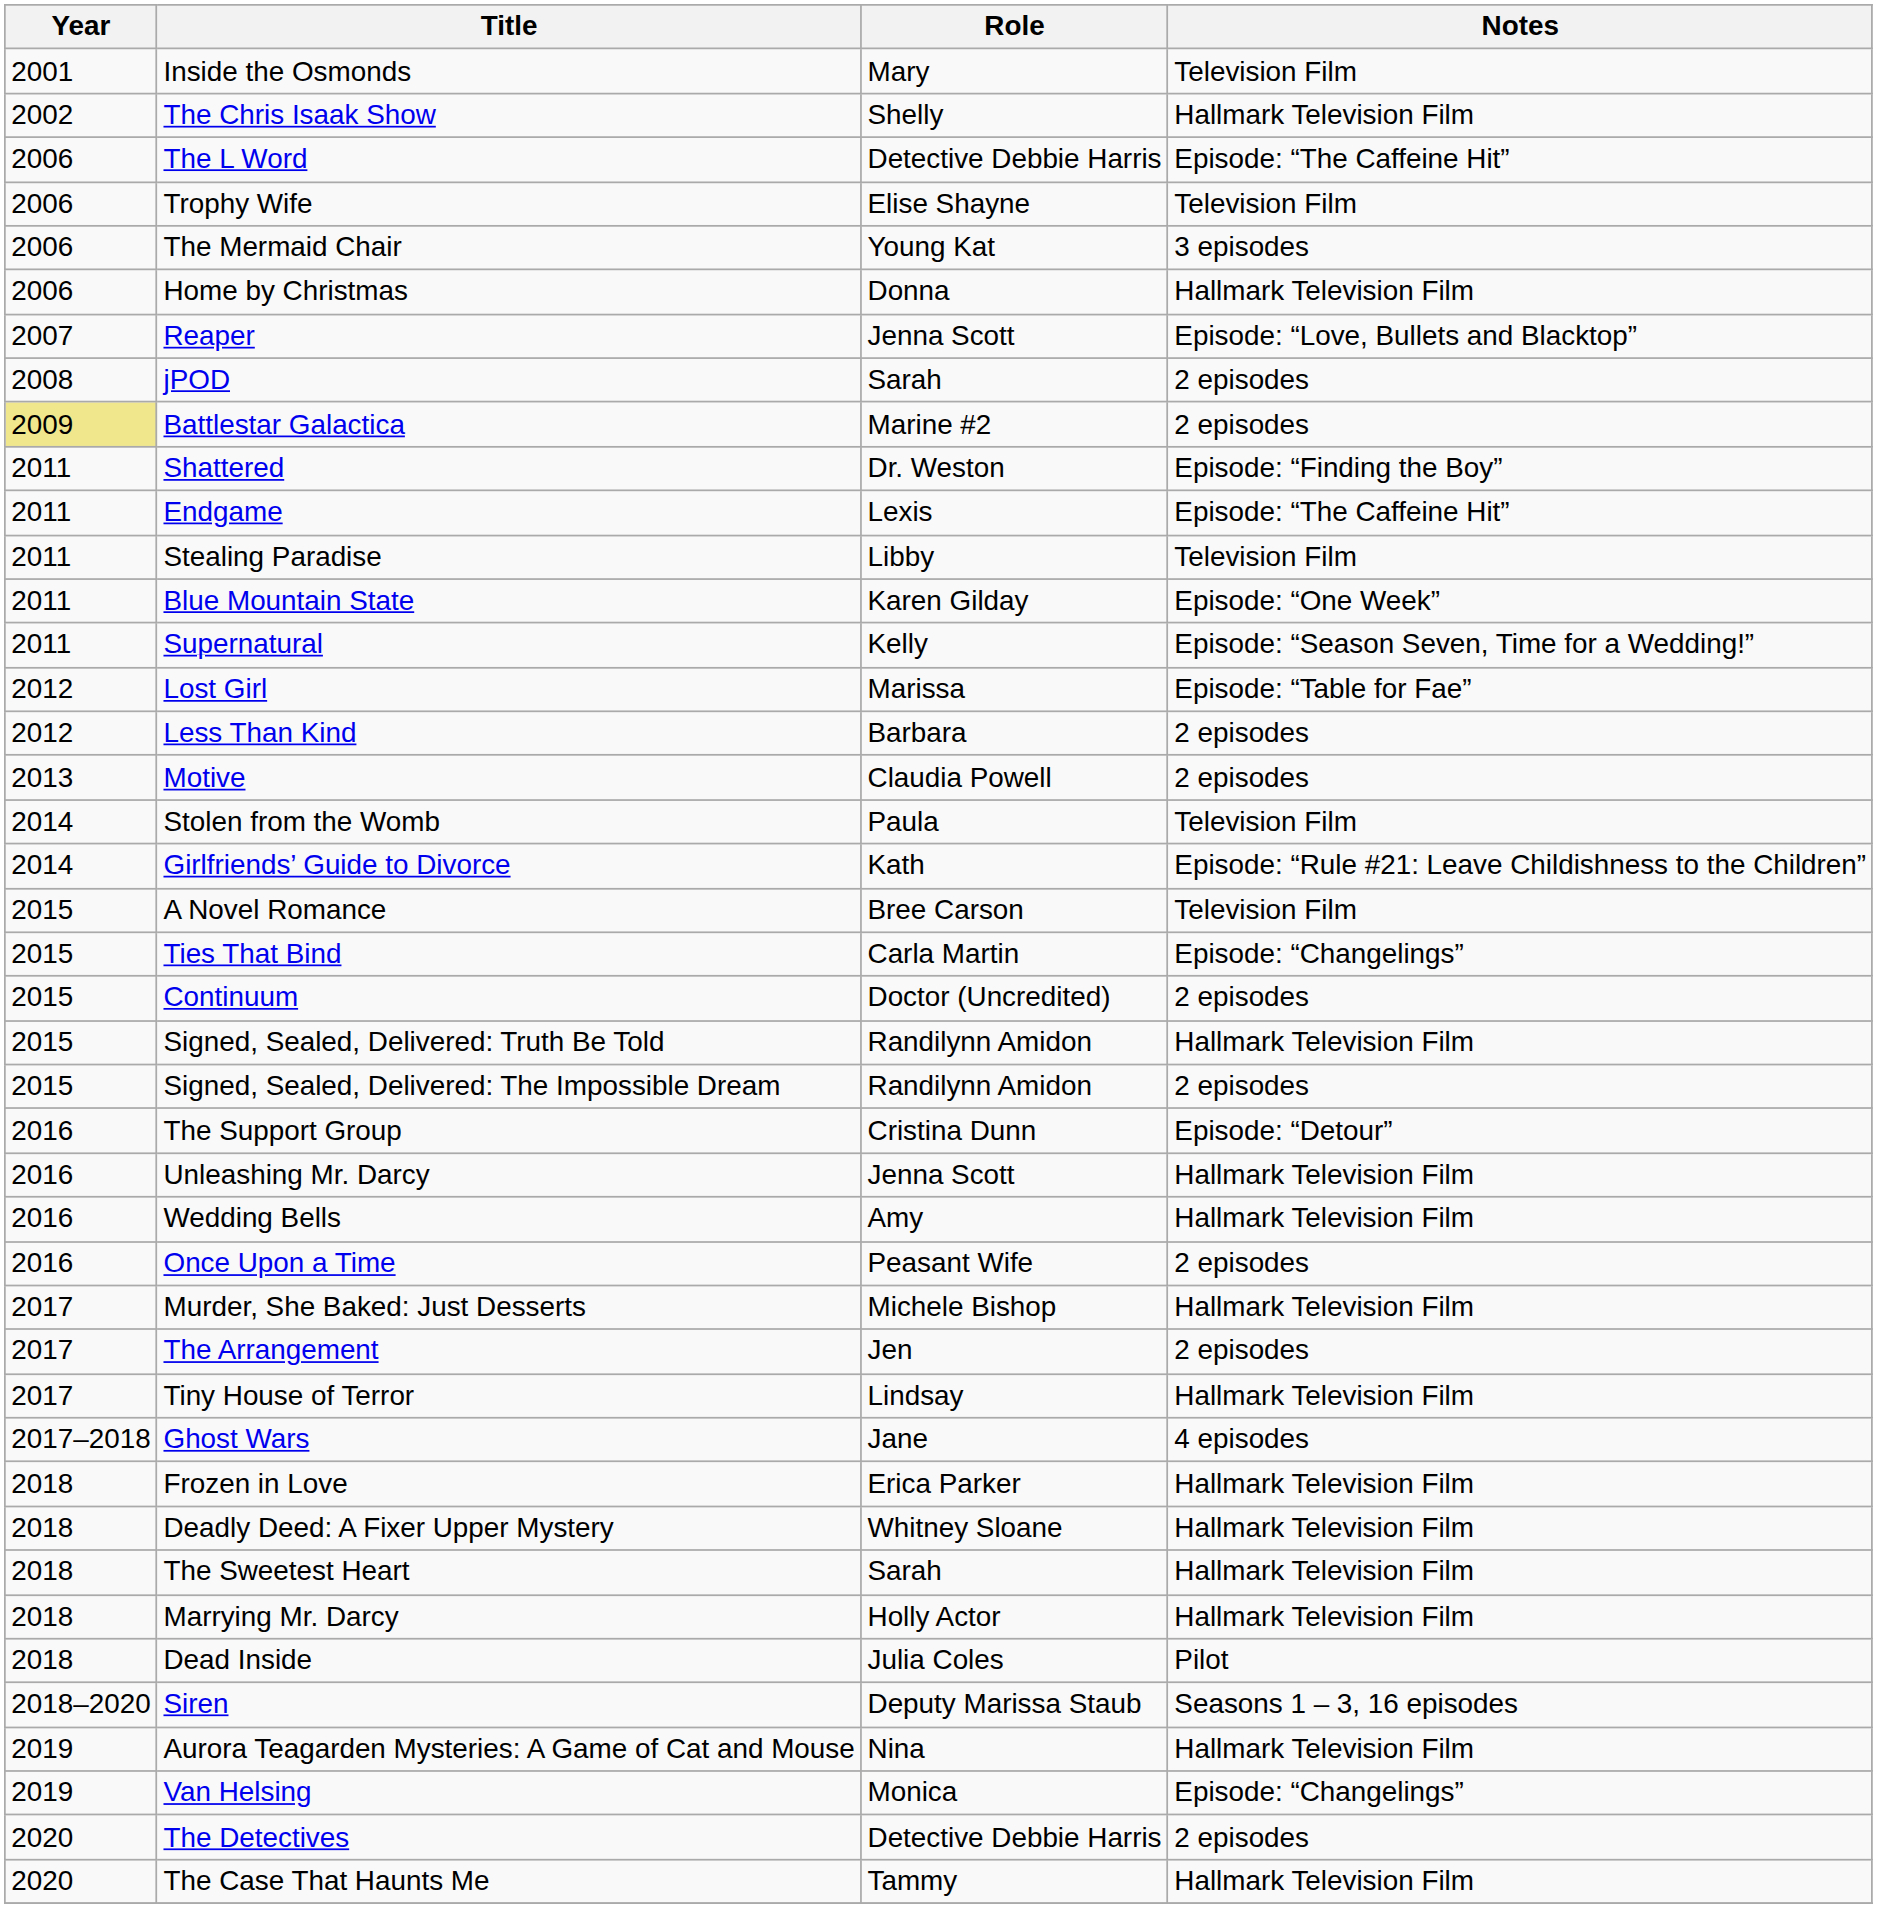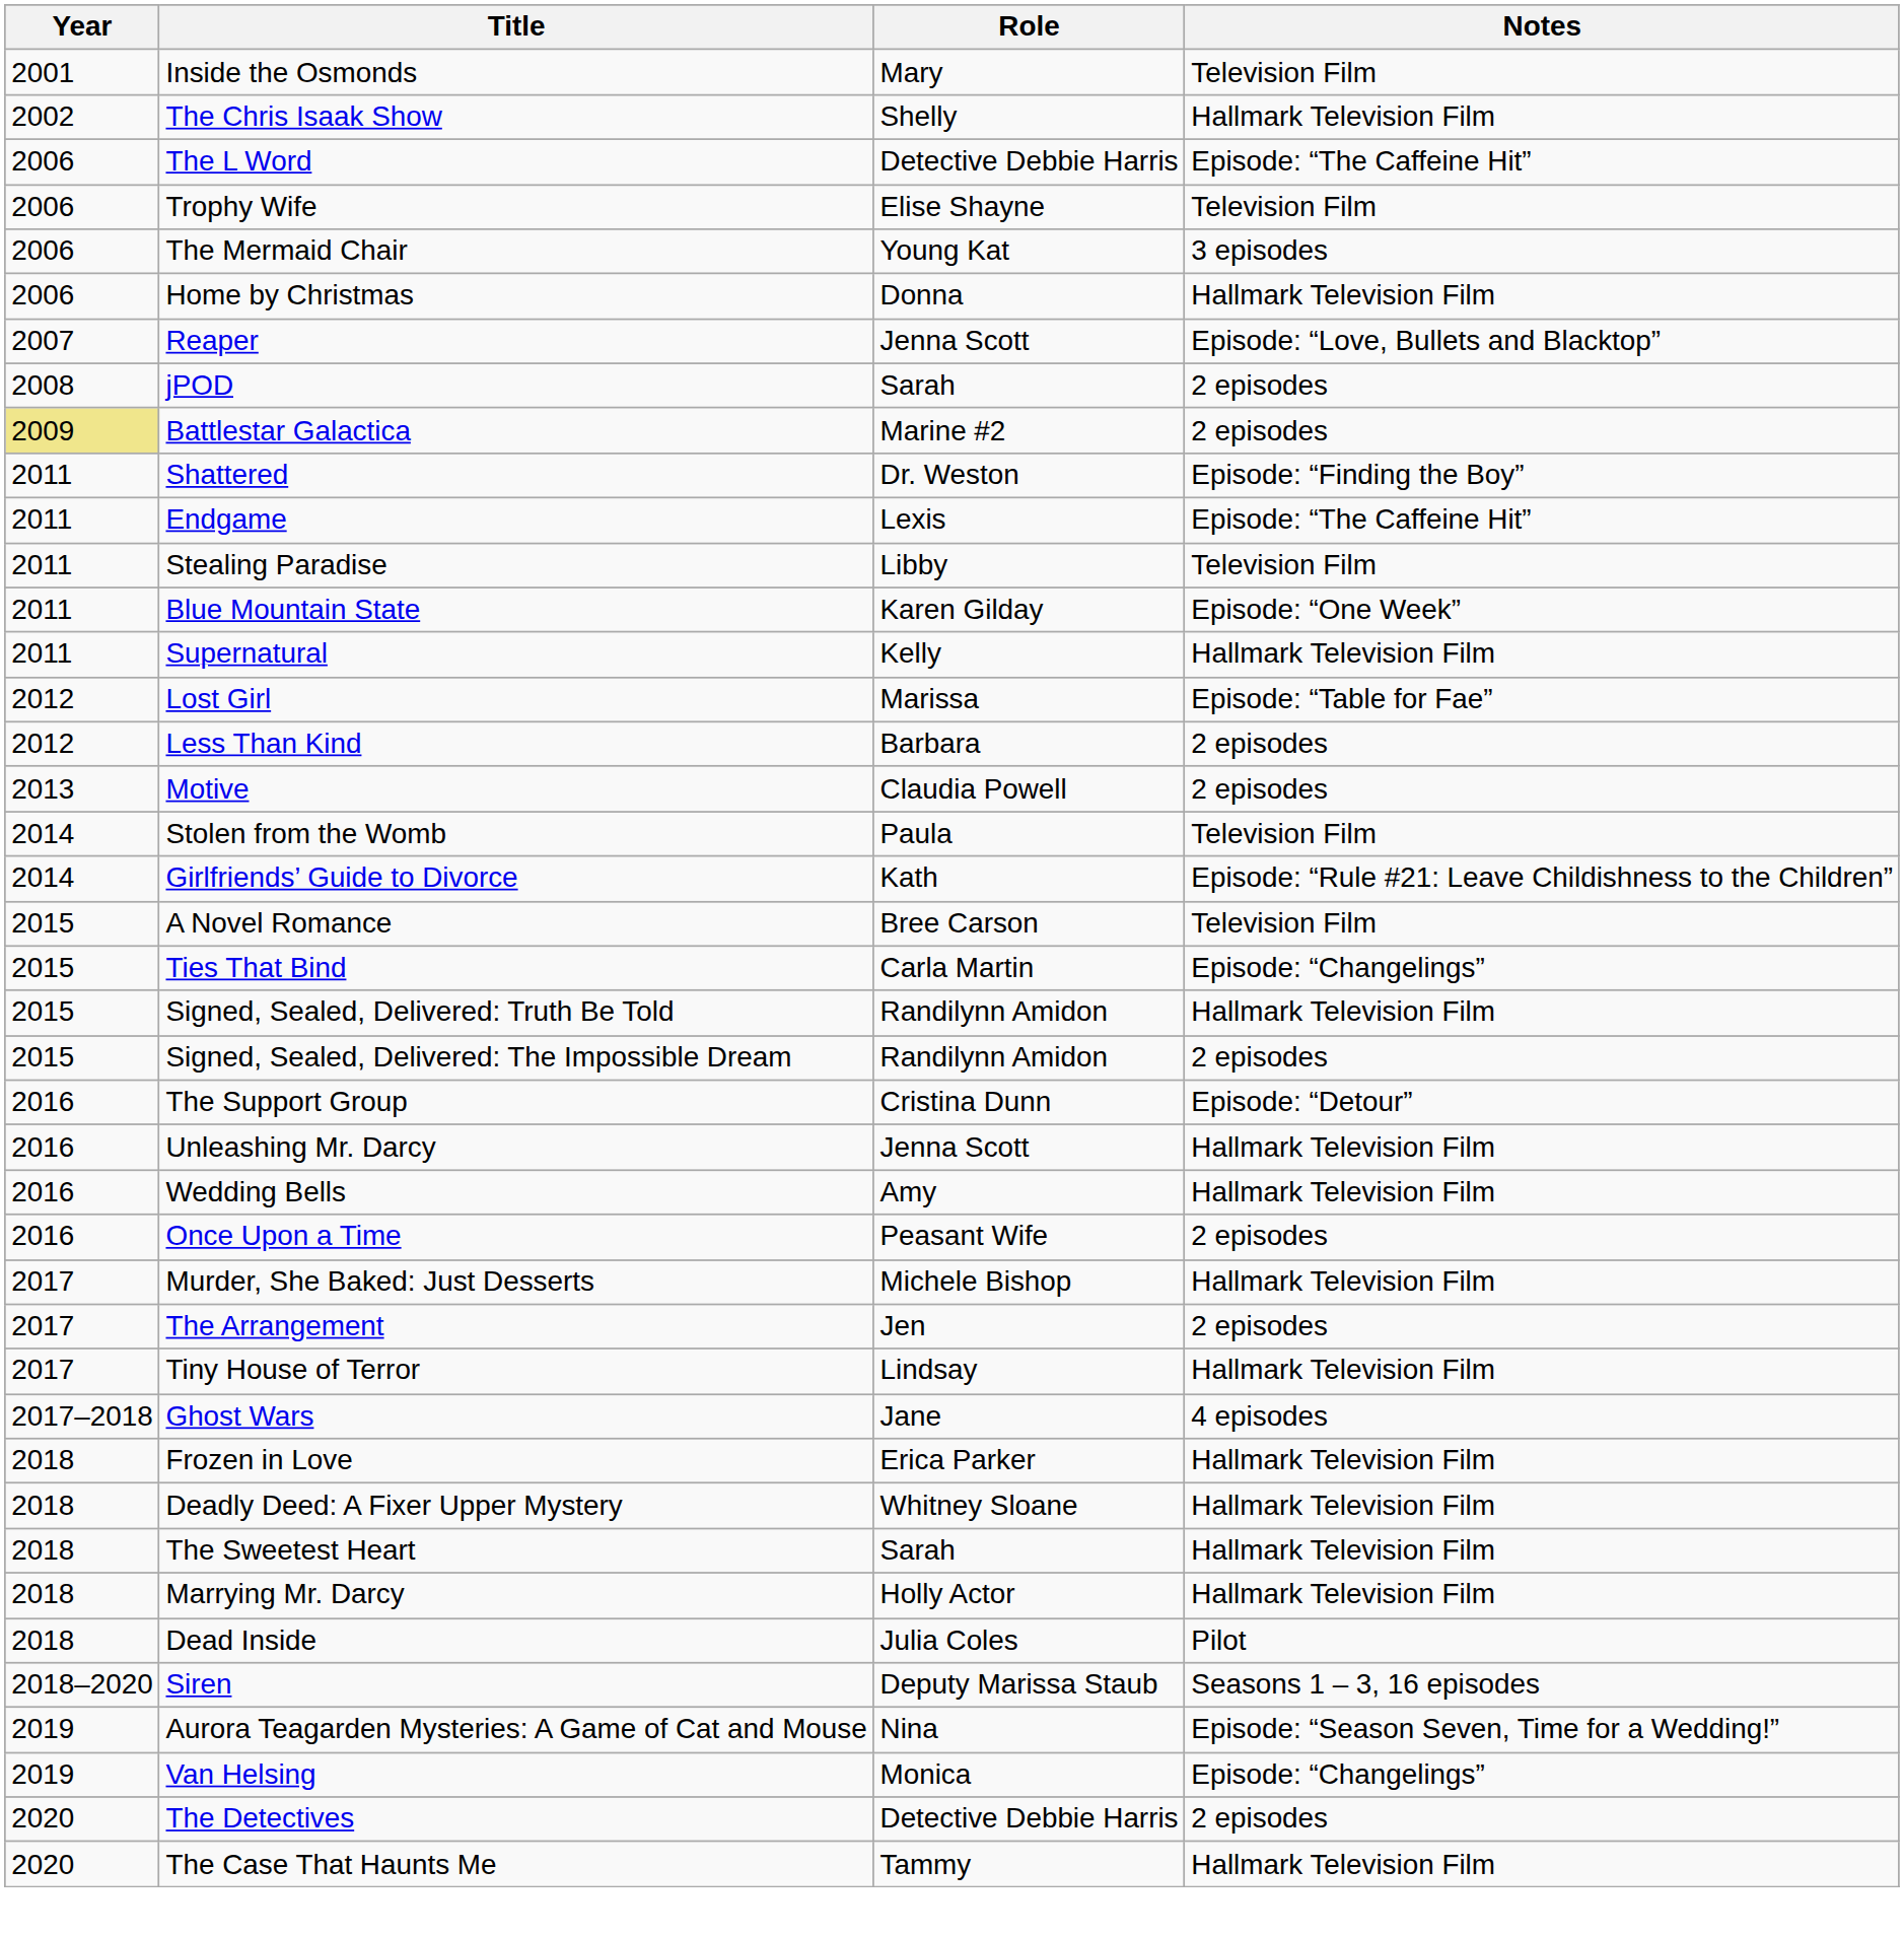 <table class="wikitable sortable">
 <tr>
 <th>Year</th>
 <th>Title</th>
 <th>Role</th>
 <th>Notes</th>
 </tr>
 <tr>
 <td>2001</td>
 <td>Inside the Osmonds</td>
 <td>Mary</td>
 <td>Television Film</td>
 </tr>
 <tr>
 <td>2002</td>
 <td><a href='#'>The Chris Isaak Show</a></td>
 <td>Shelly</td>
 <td>Hallmark Television Film</td>
 </tr>
 <tr>
 <td>2006</td>
 <td><a href='#'>The L Word</a></td>
 <td>Detective Debbie Harris</td>
 <td>Episode: “The Caffeine Hit”</td>
 </tr>
 <tr>
 <td>2006</td>
 <td>Trophy Wife</td>
 <td>Elise Shayne</td>
 <td>Television Film</td>
 </tr>
 <tr>
 <td>2006</td>
 <td>The Mermaid Chair</td>
 <td>Young Kat</td>
 <td>3 episodes</td>
 </tr>
 <tr>
 <td>2006</td>
 <td>Home by Christmas</td>
 <td>Donna</td>
 <td>Hallmark Television Film</td>
 </tr>
 <tr>
 <td>2007</td>
 <td><a href='#'>Reaper</a></td>
 <td>Jenna Scott</td>
 <td>Episode: “Love, Bullets and Blacktop”</td>
 </tr>
 <tr>
 <td>2008</td>
 <td><a href='#'>jPOD</a></td>
 <td>Sarah</td>
 <td>2 episodes</td>
 </tr>
 <tr>
 <td style="background: khaki;">2009</td>
 <td><a href='#'>Battlestar Galactica</a></td>
 <td>Marine #2</td>
 <td>2 episodes</td>
 </tr>
 <tr>
 <td>2011</td>
 <td><a href='#'>Shattered</a></td>
 <td>Dr. Weston</td>
 <td>Episode: “Finding the Boy”</td>
 </tr>
 <tr>
 <td>2011</td>
 <td><a href='#'>Endgame</a></td>
 <td>Lexis</td>
 <td>Episode: “The Caffeine Hit”</td>
 </tr>
 <tr>
 <td>2011</td>
 <td>Stealing Paradise</td>
 <td>Libby</td>
 <td>Television Film</td>
 </tr>
 <tr>
 <td>2011</td>
 <td><a href='#'>Blue Mountain State</a></td>
 <td>Karen Gilday</td>
 <td>Episode: “One Week”</td>
 </tr>
 <tr>
 <td>2011</td>
 <td><a href='#'>Supernatural</a></td>
 <td>Kelly</td>
-<td>Episode: “Season Seven, Time for a Wedding!”</td>
+<td>Hallmark Television Film</td>
 </tr>
 <tr>
 <td>2012</td>
 <td><a href='#'>Lost Girl</a></td>
 <td>Marissa</td>
 <td>Episode: “Table for Fae”</td>
 </tr>
 <tr>
 <td>2012</td>
 <td><a href='#'>Less Than Kind</a></td>
 <td>Barbara</td>
 <td>2 episodes</td>
 </tr>
 <tr>
 <td>2013</td>
 <td><a href='#'>Motive</a></td>
 <td>Claudia Powell</td>
 <td>2 episodes</td>
 </tr>
 <tr>
 <td>2014</td>
 <td>Stolen from the Womb</td>
 <td>Paula</td>
 <td>Television Film</td>
 </tr>
 <tr>
 <td>2014</td>
 <td><a href='#'>Girlfriends’ Guide to Divorce</a></td>
 <td>Kath</td>
 <td>Episode: “Rule #21: Leave Childishness to the Children”</td>
 </tr>
 <tr>
 <td>2015</td>
 <td>A Novel Romance</td>
 <td>Bree Carson</td>
 <td>Television Film</td>
 </tr>
 <tr>
 <td>2015</td>
 <td><a href='#'>Ties That Bind</a></td>
 <td>Carla Martin</td>
 <td>Episode: “Changelings”</td>
-</tr>
-<tr>
-<td>2015</td>
-<td><a href='#'>Continuum</a></td>
-<td>Doctor (Uncredited)</td>
-<td>2 episodes</td>
 </tr>
 <tr>
 <td>2015</td>
 <td>Signed, Sealed, Delivered: Truth Be Told</td>
 <td>Randilynn Amidon</td>
 <td>Hallmark Television Film</td>
 </tr>
 <tr>
 <td>2015</td>
 <td>Signed, Sealed, Delivered: The Impossible Dream</td>
 <td>Randilynn Amidon</td>
 <td>2 episodes</td>
 </tr>
 <tr>
 <td>2016</td>
 <td>The Support Group</td>
 <td>Cristina Dunn</td>
 <td>Episode: “Detour”</td>
 </tr>
 <tr>
 <td>2016</td>
 <td>Unleashing Mr. Darcy</td>
 <td>Jenna Scott</td>
 <td>Hallmark Television Film</td>
 </tr>
 <tr>
 <td>2016</td>
 <td>Wedding Bells</td>
 <td>Amy</td>
 <td>Hallmark Television Film</td>
 </tr>
 <tr>
 <td>2016</td>
 <td><a href='#'>Once Upon a Time</a></td>
 <td>Peasant Wife</td>
 <td>2 episodes</td>
 </tr>
 <tr>
 <td>2017</td>
 <td>Murder, She Baked: Just Desserts</td>
 <td>Michele Bishop</td>
 <td>Hallmark Television Film</td>
 </tr>
 <tr>
 <td>2017</td>
 <td><a href='#'>The Arrangement</a></td>
 <td>Jen</td>
 <td>2 episodes</td>
 </tr>
 <tr>
 <td>2017</td>
 <td>Tiny House of Terror</td>
 <td>Lindsay</td>
 <td>Hallmark Television Film</td>
 </tr>
 <tr>
 <td>2017–2018</td>
 <td><a href='#'>Ghost Wars</a></td>
 <td>Jane</td>
 <td>4 episodes</td>
 </tr>
 <tr>
 <td>2018</td>
 <td>Frozen in Love</td>
 <td>Erica Parker</td>
 <td>Hallmark Television Film</td>
 </tr>
 <tr>
 <td>2018</td>
 <td>Deadly Deed: A Fixer Upper Mystery</td>
 <td>Whitney Sloane</td>
 <td>Hallmark Television Film</td>
 </tr>
 <tr>
 <td>2018</td>
 <td>The Sweetest Heart</td>
 <td>Sarah</td>
 <td>Hallmark Television Film</td>
 </tr>
 <tr>
 <td>2018</td>
 <td>Marrying Mr. Darcy</td>
 <td>Holly Actor</td>
 <td>Hallmark Television Film</td>
 </tr>
 <tr>
 <td>2018</td>
 <td>Dead Inside</td>
 <td>Julia Coles</td>
 <td>Pilot</td>
 </tr>
 <tr>
 <td>2018–2020</td>
 <td><a href='#'>Siren</a></td>
 <td>Deputy Marissa Staub</td>
 <td>Seasons 1 – 3, 16 episodes</td>
 </tr>
 <tr>
 <td>2019</td>
 <td>Aurora Teagarden Mysteries: A Game of Cat and Mouse</td>
 <td>Nina</td>
-<td>Hallmark Television Film</td>
+<td>Episode: “Season Seven, Time for a Wedding!”</td>
 </tr>
 <tr>
 <td>2019</td>
 <td><a href='#'>Van Helsing</a></td>
 <td>Monica</td>
 <td>Episode: “Changelings”</td>
 </tr>
 <tr>
 <td>2020</td>
 <td><a href='#'>The Detectives</a></td>
 <td>Detective Debbie Harris</td>
 <td>2 episodes</td>
 </tr>
 <tr>
 <td>2020</td>
 <td>The Case That Haunts Me</td>
 <td>Tammy</td>
 <td>Hallmark Television Film</td>
 </tr>
 <tr>
 </tr>
 </table>
